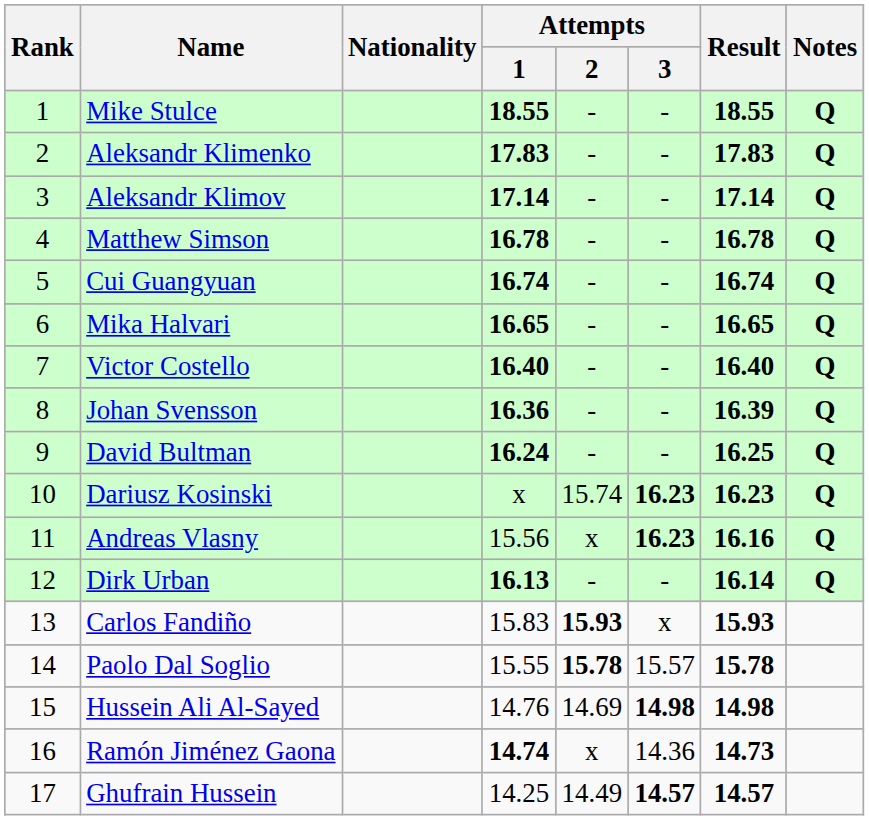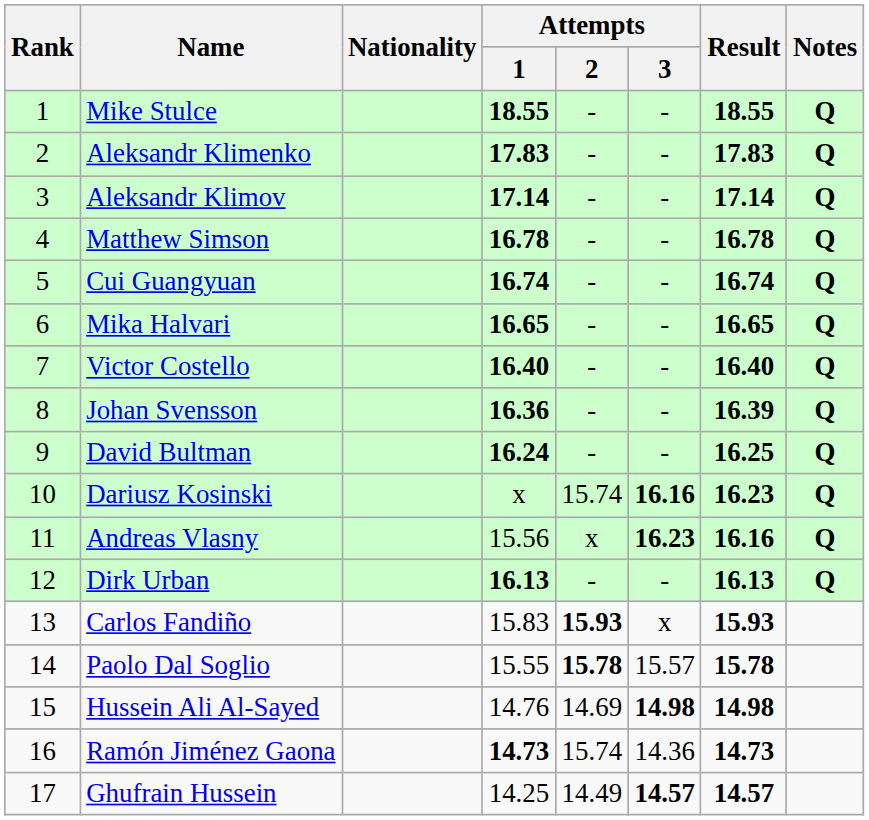 <table class="wikitable sortable" style="text-align:center">
 <tr>
 <th rowspan=2>Rank</th>
 <th rowspan=2>Name</th>
 <th rowspan=2>Nationality</th>
 <th colspan=3>Attempts</th>
 <th rowspan=2>Result</th>
 <th rowspan=2>Notes</th>
 </tr>
 <tr>
 <th>1</th>
 <th>2</th>
 <th>3</th>
 </tr>
 <tr bgcolor=ccffcc>
 <td>1</td>
 <td align=left><a href='#'>Mike Stulce</a></td>
 <td align=left></td>
 <td><strong>18.55</strong></td>
 <td>-</td>
 <td>-</td>
 <td><strong>18.55</strong></td>
 <td><strong>Q</strong></td>
 </tr>
 <tr bgcolor=ccffcc>
 <td>2</td>
 <td align=left><a href='#'>Aleksandr Klimenko</a></td>
 <td align=left></td>
 <td><strong>17.83</strong></td>
 <td>-</td>
 <td>-</td>
 <td><strong>17.83</strong></td>
 <td><strong>Q</strong></td>
 </tr>
 <tr bgcolor=ccffcc>
 <td>3</td>
 <td align=left><a href='#'>Aleksandr Klimov</a></td>
 <td align=left></td>
 <td><strong>17.14</strong></td>
 <td>-</td>
 <td>-</td>
 <td><strong>17.14</strong></td>
 <td><strong>Q</strong></td>
 </tr>
 <tr bgcolor=ccffcc>
 <td>4</td>
 <td align=left><a href='#'>Matthew Simson</a></td>
 <td align=left></td>
 <td><strong>16.78</strong></td>
 <td>-</td>
 <td>-</td>
 <td><strong>16.78</strong></td>
 <td><strong>Q</strong></td>
 </tr>
 <tr bgcolor=ccffcc>
 <td>5</td>
 <td align=left><a href='#'>Cui Guangyuan</a></td>
 <td align=left></td>
 <td><strong>16.74</strong></td>
 <td>-</td>
 <td>-</td>
 <td><strong>16.74</strong></td>
 <td><strong>Q</strong></td>
 </tr>
 <tr bgcolor=ccffcc>
 <td>6</td>
 <td align=left><a href='#'>Mika Halvari</a></td>
 <td align=left></td>
 <td><strong>16.65</strong></td>
 <td>-</td>
 <td>-</td>
 <td><strong>16.65</strong></td>
 <td><strong>Q</strong></td>
 </tr>
 <tr bgcolor=ccffcc>
 <td>7</td>
 <td align=left><a href='#'>Victor Costello</a></td>
 <td align=left></td>
 <td><strong>16.40</strong></td>
 <td>-</td>
 <td>-</td>
 <td><strong>16.40</strong></td>
 <td><strong>Q</strong></td>
 </tr>
 <tr bgcolor=ccffcc>
 <td>8</td>
 <td align=left><a href='#'>Johan Svensson</a></td>
 <td align=left></td>
 <td><strong>16.36</strong></td>
 <td>-</td>
 <td>-</td>
 <td><strong>16.39</strong></td>
 <td><strong>Q</strong></td>
 </tr>
 <tr bgcolor=ccffcc>
 <td>9</td>
 <td align=left><a href='#'>David Bultman</a></td>
 <td align=left></td>
 <td><strong>16.24</strong></td>
 <td>-</td>
 <td>-</td>
 <td><strong>16.25</strong></td>
 <td><strong>Q</strong></td>
 </tr>
 <tr bgcolor=ccffcc>
 <td>10</td>
 <td align=left><a href='#'>Dariusz Kosinski</a></td>
 <td align=left></td>
 <td>x</td>
 <td>15.74</td>
-<td><strong>16.23</strong></td>
+<td><strong>16.16</strong></td>
 <td><strong>16.23</strong></td>
 <td><strong>Q</strong></td>
 </tr>
 <tr bgcolor=ccffcc>
 <td>11</td>
 <td align=left><a href='#'>Andreas Vlasny</a></td>
 <td align=left></td>
 <td>15.56</td>
 <td>x</td>
 <td><strong>16.23</strong></td>
 <td><strong>16.16</strong></td>
 <td><strong>Q</strong></td>
 </tr>
 <tr bgcolor=ccffcc>
 <td>12</td>
 <td align=left><a href='#'>Dirk Urban</a></td>
 <td align=left></td>
 <td><strong>16.13</strong></td>
 <td>-</td>
 <td>-</td>
-<td><strong>16.14</strong></td>
+<td><strong>16.13</strong></td>
 <td><strong>Q</strong></td>
 </tr>
 <tr>
 <td>13</td>
 <td align=left><a href='#'>Carlos Fandiño</a></td>
 <td align=left></td>
 <td>15.83</td>
 <td><strong>15.93</strong></td>
 <td>x</td>
 <td><strong>15.93</strong></td>
 <td></td>
 </tr>
 <tr>
 <td>14</td>
 <td align=left><a href='#'>Paolo Dal Soglio</a></td>
 <td align=left></td>
 <td>15.55</td>
 <td><strong>15.78</strong></td>
 <td>15.57</td>
 <td><strong>15.78</strong></td>
 <td></td>
 </tr>
 <tr>
 <td>15</td>
 <td align=left><a href='#'>Hussein Ali Al-Sayed</a></td>
 <td align=left></td>
 <td>14.76</td>
 <td>14.69</td>
 <td><strong>14.98</strong></td>
 <td><strong>14.98</strong></td>
 <td></td>
 </tr>
 <tr>
 <td>16</td>
 <td align=left><a href='#'>Ramón Jiménez Gaona</a></td>
 <td align=left></td>
-<td><strong>14.74</strong></td>
-<td>x</td>
+<td><strong>14.73</strong></td>
+<td>15.74</td>
 <td>14.36</td>
 <td><strong>14.73</strong></td>
 <td></td>
 </tr>
 <tr>
 <td>17</td>
 <td align=left><a href='#'>Ghufrain Hussein</a></td>
 <td align=left></td>
 <td>14.25</td>
 <td>14.49</td>
 <td><strong>14.57</strong></td>
 <td><strong>14.57</strong></td>
 <td></td>
 </tr>
 </table>
